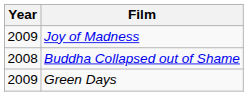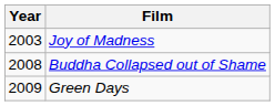 <table class="wikitable">
 <tr>
 <th>Year</th>
 <th>Film</th>
 </tr>
 <tr>
-<td>2009</td>
+<td>2003</td>
 <td><em><a href='#'>Joy of Madness</a></em></td>
 </tr>
 <tr>
 <td>2008</td>
 <td><em><a href='#'>Buddha Collapsed out of Shame</a></em></td>
 </tr>
 <tr>
 <td>2009</td>
 <td><em>Green Days</em></td>
 </tr>
 </table>
